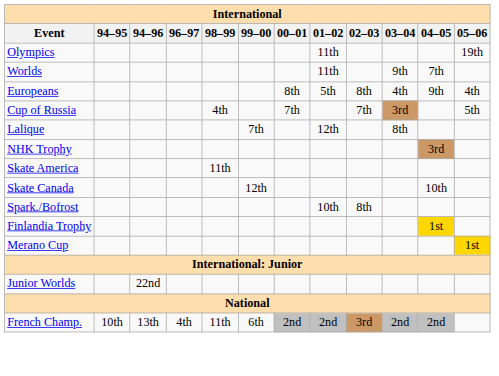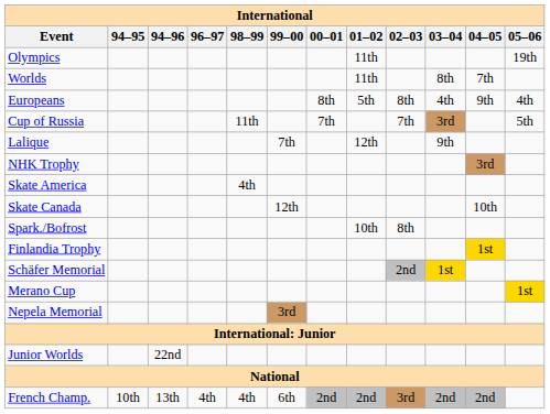 <table class="wikitable" style="text-align:center">
 <tr>
 <th style="background-color: #ffdead; " colspan=12 align=center>International</th>
 </tr>
 <tr>
 <th>Event</th>
 <th>94–95</th>
 <th>94–96</th>
 <th>96–97</th>
 <th>98–99</th>
 <th>99–00</th>
 <th>00–01</th>
 <th>01–02</th>
 <th>02–03</th>
 <th>03–04</th>
 <th>04–05</th>
 <th>05–06</th>
 </tr>
 <tr>
 <td align=left><a href='#'>Olympics</a></td>
 <td></td>
 <td></td>
 <td></td>
 <td></td>
 <td></td>
 <td></td>
 <td>11th</td>
 <td></td>
 <td></td>
 <td></td>
 <td>19th</td>
 </tr>
 <tr>
 <td align=left><a href='#'>Worlds</a></td>
 <td></td>
 <td></td>
 <td></td>
 <td></td>
 <td></td>
 <td></td>
 <td>11th</td>
 <td></td>
-<td>9th</td>
+<td>8th</td>
 <td>7th</td>
 <td></td>
 </tr>
 <tr>
 <td align=left><a href='#'>Europeans</a></td>
 <td></td>
 <td></td>
 <td></td>
 <td></td>
 <td></td>
 <td>8th</td>
 <td>5th</td>
 <td>8th</td>
 <td>4th</td>
 <td>9th</td>
 <td>4th</td>
 </tr>
 <tr>
 <td align=left> <a href='#'>Cup of Russia</a></td>
 <td></td>
 <td></td>
 <td></td>
-<td>4th</td>
+<td>11th</td>
 <td></td>
 <td>7th</td>
 <td></td>
 <td>7th</td>
 <td bgcolor=cc9966>3rd</td>
 <td></td>
 <td>5th</td>
 </tr>
 <tr>
 <td align=left> <a href='#'>Lalique</a></td>
 <td></td>
 <td></td>
 <td></td>
 <td></td>
 <td>7th</td>
 <td></td>
 <td>12th</td>
 <td></td>
-<td>8th</td>
+<td>9th</td>
 <td></td>
 <td></td>
 </tr>
 <tr>
 <td align=left> <a href='#'>NHK Trophy</a></td>
 <td></td>
 <td></td>
 <td></td>
 <td></td>
 <td></td>
 <td></td>
 <td></td>
 <td></td>
 <td></td>
 <td bgcolor=cc9966>3rd</td>
 <td></td>
 </tr>
 <tr>
 <td align=left> <a href='#'>Skate America</a></td>
 <td></td>
 <td></td>
 <td></td>
-<td>11th</td>
+<td>4th</td>
 <td></td>
 <td></td>
 <td></td>
 <td></td>
 <td></td>
 <td></td>
 <td></td>
 </tr>
 <tr>
 <td align=left> <a href='#'>Skate Canada</a></td>
 <td></td>
 <td></td>
 <td></td>
 <td></td>
 <td>12th</td>
 <td></td>
 <td></td>
 <td></td>
 <td></td>
 <td>10th</td>
 <td></td>
 </tr>
 <tr>
 <td align=left> <a href='#'>Spark./Bofrost</a></td>
 <td></td>
 <td></td>
 <td></td>
 <td></td>
 <td></td>
 <td></td>
 <td>10th</td>
 <td>8th</td>
 <td></td>
 <td></td>
 <td></td>
 </tr>
 <tr>
 <td align=left><a href='#'>Finlandia Trophy</a></td>
 <td></td>
 <td></td>
 <td></td>
 <td></td>
 <td></td>
 <td></td>
 <td></td>
 <td></td>
 <td></td>
 <td bgcolor=gold>1st</td>
 <td></td>
 </tr>
 <tr>
+<td align=left><a href='#'>Schäfer Memorial</a></td>
+<td></td>
+<td></td>
+<td></td>
+<td></td>
+<td></td>
+<td></td>
+<td></td>
+<td bgcolor=silver>2nd</td>
+<td bgcolor=gold>1st</td>
+<td></td>
+<td></td>
+</tr>
+<tr>
 <td align=left><a href='#'>Merano Cup</a></td>
 <td></td>
 <td></td>
 <td></td>
 <td></td>
 <td></td>
 <td></td>
 <td></td>
 <td></td>
 <td></td>
 <td></td>
 <td bgcolor=gold>1st</td>
+</tr>
+<tr>
+<td align=left><a href='#'>Nepela Memorial</a></td>
+<td></td>
+<td></td>
+<td></td>
+<td></td>
+<td bgcolor=cc9966>3rd</td>
+<td></td>
+<td></td>
+<td></td>
+<td></td>
+<td></td>
+<td></td>
 </tr>
 <tr>
 <th style="background-color: #ffdead; " colspan=12 align=center>International: Junior</th>
 </tr>
 <tr>
 <td align=left><a href='#'>Junior Worlds</a></td>
 <td></td>
 <td>22nd</td>
 <td></td>
 <td></td>
 <td></td>
 <td></td>
 <td></td>
 <td></td>
 <td></td>
 <td></td>
 <td></td>
 </tr>
 <tr>
 <th style="background-color: #ffdead; " colspan=12 align=center>National</th>
 </tr>
 <tr>
 <td align=left><a href='#'>French Champ.</a></td>
 <td>10th</td>
 <td>13th</td>
 <td>4th</td>
-<td>11th</td>
+<td>4th</td>
 <td>6th</td>
 <td bgcolor=silver>2nd</td>
 <td bgcolor=silver>2nd</td>
 <td bgcolor=cc9966>3rd</td>
 <td bgcolor=silver>2nd</td>
 <td bgcolor=silver>2nd</td>
 <td></td>
 </tr>
 </table>
